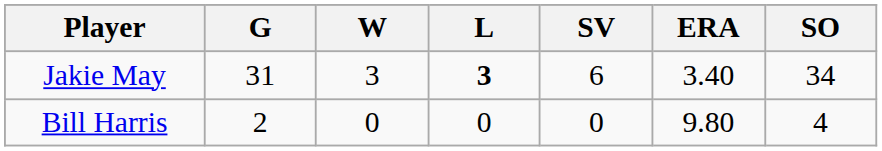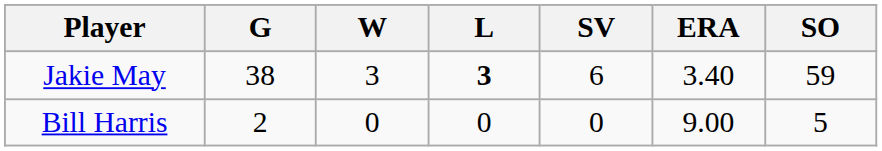 <table class = "wikitable sortable">
 <tr>
 <th bgcolor="#DDDDFF" width="16%">Player</th>
 <th bgcolor="#DDDDFF" width="9%">G</th>
 <th bgcolor="#DDDDFF" width="9%">W</th>
 <th bgcolor="#DDDDFF" width="9%">L</th>
 <th bgcolor="#DDDDFF" width="9%">SV</th>
 <th bgcolor="#DDDDFF" width="9%">ERA</th>
 <th bgcolor="#DDDDFF" width="9%">SO</th>
 </tr>
 <tr align=center>
 <td><a href='#'>Jakie May</a></td>
-<td>31</td>
+<td>38</td>
 <td>3</td>
 <td><strong>3</strong></td>
 <td>6</td>
 <td>3.40</td>
-<td>34</td>
+<td>59</td>
 </tr>
 <tr align=center>
 <td><a href='#'>Bill Harris</a></td>
 <td>2</td>
 <td>0</td>
 <td>0</td>
 <td>0</td>
-<td>9.80</td>
-<td>4</td>
+<td>9.00</td>
+<td>5</td>
 </tr>
 </table>
